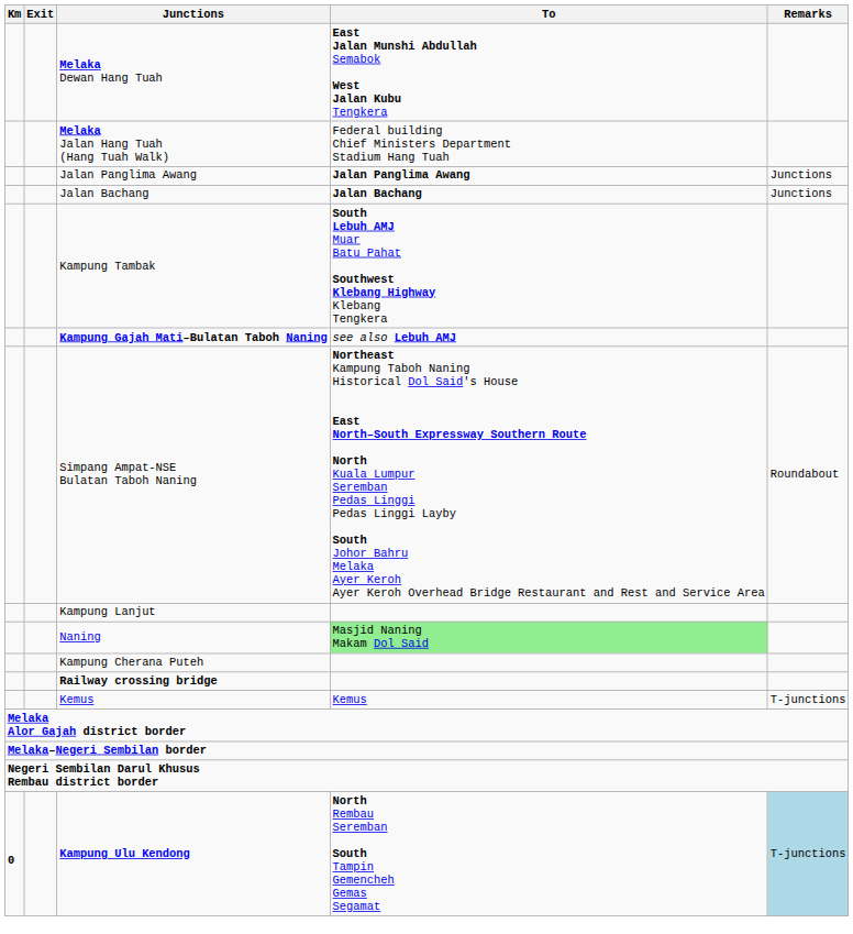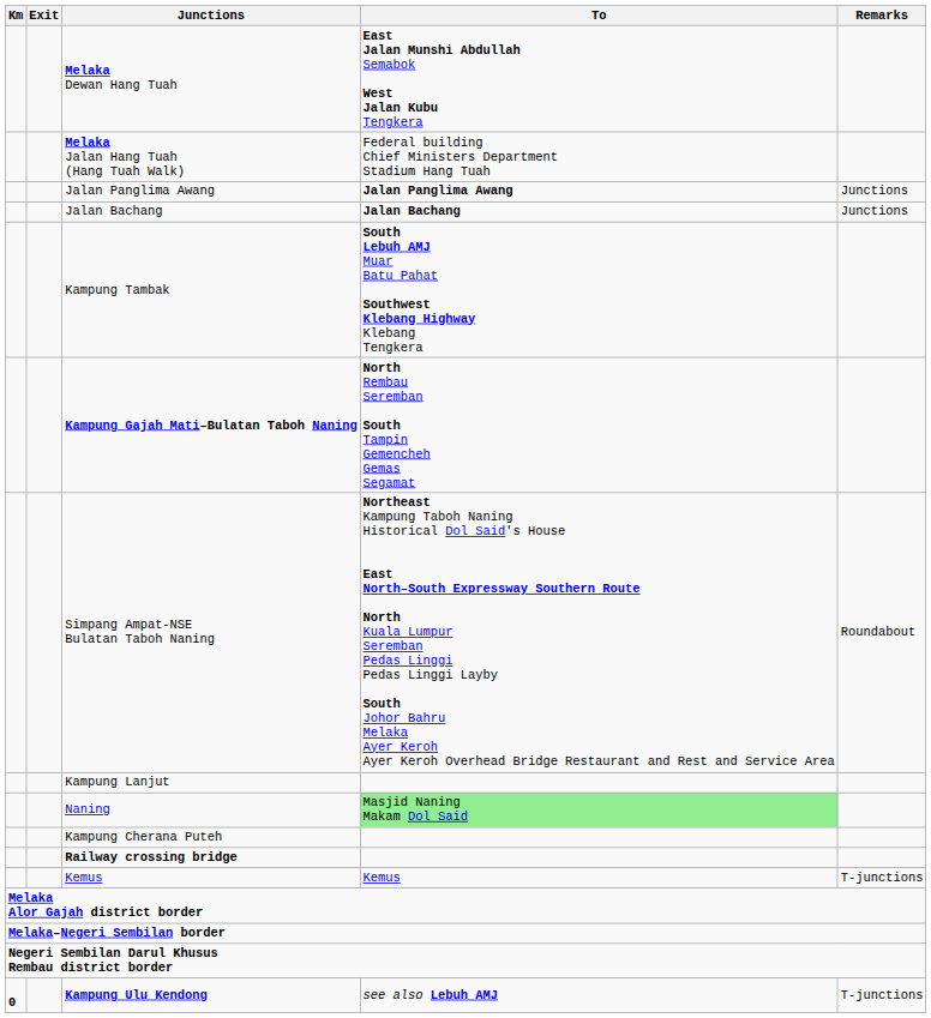 <table class="wikitable">
 <tr>
 <th>Km</th>
 <th>Exit</th>
 <th>Junctions</th>
 <th>To</th>
 <th>Remarks</th>
 </tr>
 <tr>
 <td></td>
 <td></td>
 <td><strong><a href='#'>Melaka</a></strong><br>Dewan Hang Tuah</td>
 <td><strong>East</strong><br><strong>Jalan Munshi Abdullah</strong><br><a href='#'>Semabok</a><br><br><strong>West</strong><br><strong>Jalan Kubu</strong><br><a href='#'>Tengkera</a></td>
 <td></td>
 </tr>
 <tr>
 <td></td>
 <td></td>
 <td><strong><a href='#'>Melaka</a></strong><br>Jalan Hang Tuah<br>(Hang Tuah Walk)</td>
 <td>Federal building<br>Chief Ministers Department<br>Stadium Hang Tuah</td>
 <td></td>
 </tr>
 <tr>
 <td></td>
 <td></td>
 <td>Jalan Panglima Awang</td>
 <td><strong>Jalan Panglima Awang</strong></td>
 <td>Junctions</td>
 </tr>
 <tr>
 <td></td>
 <td></td>
 <td>Jalan Bachang</td>
 <td><strong>Jalan Bachang</strong></td>
 <td>Junctions</td>
 </tr>
 <tr>
 <td></td>
 <td></td>
 <td>Kampung Tambak</td>
 <td><strong>South </strong><br> <strong><a href='#'>Lebuh AMJ</a></strong><br> <a href='#'>Muar</a><br> <a href='#'>Batu Pahat</a><br><br><strong>Southwest</strong><br> <strong><a href='#'>Klebang Highway</a></strong><br>Klebang<br>Tengkera</td>
 <td></td>
 </tr>
 <tr>
 <td></td>
 <td></td>
 <td><strong><a href='#'>Kampung Gajah Mati</a>–Bulatan Taboh <a href='#'>Naning</a></strong></td>
-<td><em>see also</em>  <strong><a href='#'>Lebuh AMJ</a></strong></td>
+<td><strong>North</strong><br> <a href='#'>Rembau</a><br> <a href='#'>Seremban</a><br><br><strong>South</strong><br> <a href='#'>Tampin</a><br> <a href='#'>Gemencheh</a><br> <a href='#'>Gemas</a><br> <a href='#'>Segamat</a></td>
 <td></td>
 </tr>
 <tr>
 <td></td>
 <td></td>
 <td>Simpang Ampat-NSE<br>Bulatan Taboh Naning</td>
 <td><strong>Northeast</strong><br>Kampung Taboh Naning<br>Historical <a href='#'>Dol Said</a>'s House<br><br><br><strong>East</strong><br>  <strong><a href='#'>North–South Expressway Southern Route</a></strong><br><br><strong>North</strong><br><a href='#'>Kuala Lumpur</a><br><a href='#'>Seremban</a><br><a href='#'>Pedas Linggi</a><br> Pedas Linggi Layby<br><br><strong>South</strong><br><a href='#'>Johor Bahru</a><br><a href='#'>Melaka</a><br><a href='#'>Ayer Keroh</a><br> Ayer Keroh Overhead Bridge Restaurant and Rest and Service Area</td>
 <td>Roundabout</td>
 </tr>
 <tr>
 <td></td>
 <td></td>
 <td>Kampung Lanjut</td>
 <td></td>
 <td></td>
 </tr>
 <tr>
 <td></td>
 <td></td>
 <td><a href='#'>Naning</a></td>
 <td style="background: lightgreen;">Masjid Naning<br>Makam <a href='#'>Dol Said</a></td>
 <td></td>
 </tr>
 <tr>
 <td></td>
 <td></td>
 <td>Kampung Cherana Puteh</td>
 <td></td>
 <td></td>
 </tr>
 <tr>
 <td></td>
 <td></td>
 <td><strong>Railway crossing bridge</strong></td>
 <td></td>
 <td></td>
 </tr>
 <tr>
 <td></td>
 <td></td>
 <td><a href='#'>Kemus</a></td>
 <td><a href='#'>Kemus</a></td>
 <td>T-junctions</td>
 </tr>
 <tr>
 <td style="width:600px" colspan="6" style="text-align:center; background:blue;"><strong><span><a href='#'>Melaka</a><br><a href='#'>Alor Gajah</a> district border</span></strong></td>
 </tr>
 <tr>
 <td style="width:600px" colspan="6" style="text-align:center; background:yellow;"><strong><span><a href='#'>Melaka</a>–<a href='#'>Negeri Sembilan</a> border</span></strong></td>
 </tr>
 <tr>
 <td style="width:600px" colspan="6" style="text-align:center; background:blue;"><strong><span>Negeri Sembilan Darul Khusus<br>Rembau district border</span></strong></td>
 </tr>
 <tr>
 <td><br><strong>0</strong></td>
 <td></td>
 <td><strong><a href='#'>Kampung Ulu Kendong</a></strong></td>
-<td><strong>North</strong><br> <a href='#'>Rembau</a><br> <a href='#'>Seremban</a><br><br><strong>South</strong><br> <a href='#'>Tampin</a><br> <a href='#'>Gemencheh</a><br> <a href='#'>Gemas</a><br> <a href='#'>Segamat</a></td>
-<td style="background: lightblue;">T-junctions</td>
+<td><em>see also</em>  <strong><a href='#'>Lebuh AMJ</a></strong></td>
+<td>T-junctions</td>
 </tr>
 </table>
